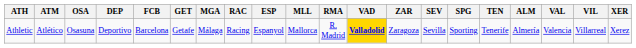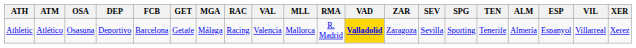 <table class="wikitable" style="font-size: 75%">
 <tr>
 <th>ATH</th>
 <th>ATM</th>
 <th>OSA</th>
 <th>DEP</th>
 <th>FCB</th>
 <th>GET</th>
 <th>MGA</th>
 <th>RAC</th>
-<th>ESP</th>
+<th>VAL</th>
 <th>MLL</th>
 <th>RMA</th>
 <th>VAD</th>
 <th>ZAR</th>
 <th>SEV</th>
 <th>SPG</th>
 <th>TEN</th>
 <th>ALM</th>
-<th>VAL</th>
+<th>ESP</th>
 <th>VIL</th>
 <th>XER</th>
 </tr>
 <tr>
 <td style="width:55px; text-align:center;"><a href='#'>Athletic</a></td>
 <td style="width:55px; text-align:center;"><a href='#'>Atlético</a></td>
 <td style="width:55px; text-align:center;"><a href='#'>Osasuna</a></td>
 <td style="width:55px; text-align:center;"><a href='#'>Deportivo</a></td>
 <td style="width:55px; text-align:center;"><a href='#'>Barcelona</a></td>
 <td style="width:55px; text-align:center;"><a href='#'>Getafe</a></td>
 <td style="width:55px; text-align:center;"><a href='#'>Málaga</a></td>
 <td style="width:55px; text-align:center;"><a href='#'>Racing</a></td>
-<td style="width:55px; text-align:center;"><a href='#'>Espanyol</a></td>
+<td style="width:55px; text-align:center;"><a href='#'>Valencia</a></td>
 <td style="width:55px; text-align:center;"><a href='#'>Mallorca</a></td>
 <td style="width:55px; text-align:center;"><a href='#'>R. Madrid</a></td>
 <td style="text-align:center; width:55px; background:gold;"><strong><a href='#'>Valladolid</a></strong></td>
 <td style="width:55px; text-align:center;"><a href='#'>Zaragoza</a></td>
 <td style="width:55px; text-align:center;"><a href='#'>Sevilla</a></td>
 <td style="width:55px; text-align:center;"><a href='#'>Sporting</a></td>
 <td style="width:55px; text-align:center;"><a href='#'>Tenerife</a></td>
 <td style="width:55px; text-align:center;"><a href='#'>Almería</a></td>
-<td style="width:55px; text-align:center;"><a href='#'>Valencia</a></td>
+<td style="width:55px; text-align:center;"><a href='#'>Espanyol</a></td>
 <td style="width:55px; text-align:center;"><a href='#'>Villarreal</a></td>
 <td style="width:55px; text-align:center;"><a href='#'>Xerez</a></td>
 </tr>
 </table>
